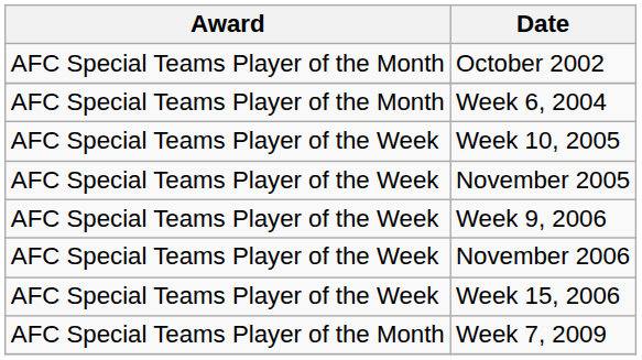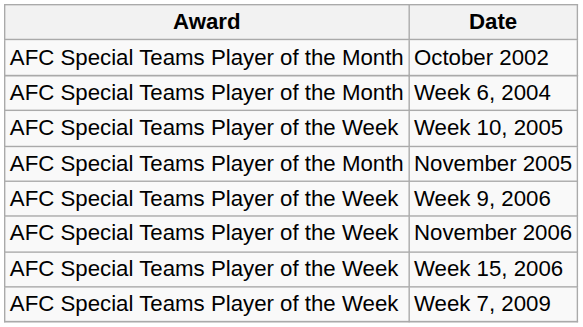 <table class="wikitable">
 <tr>
 <th>Award</th>
 <th>Date</th>
 </tr>
 <tr>
 <td>AFC Special Teams Player of the Month</td>
 <td>October 2002</td>
 </tr>
 <tr>
 </tr>
 <tr>
 <td>AFC Special Teams Player of the Month</td>
 <td>Week 6, 2004</td>
 </tr>
 <tr>
 <td>AFC Special Teams Player of the Week</td>
 <td>Week 10, 2005</td>
 </tr>
 <tr>
-<td>AFC Special Teams Player of the Week</td>
+<td>AFC Special Teams Player of the Month</td>
 <td>November 2005</td>
 </tr>
 <tr>
 <td>AFC Special Teams Player of the Week</td>
 <td>Week 9, 2006</td>
 </tr>
 <tr>
 <td>AFC Special Teams Player of the Week</td>
 <td>November 2006</td>
 </tr>
 <tr>
 <td>AFC Special Teams Player of the Week</td>
 <td>Week 15, 2006</td>
 </tr>
 <tr>
-<td>AFC Special Teams Player of the Month</td>
+<td>AFC Special Teams Player of the Week</td>
 <td>Week 7, 2009</td>
 </tr>
 <tr>
 </tr>
 </table>
